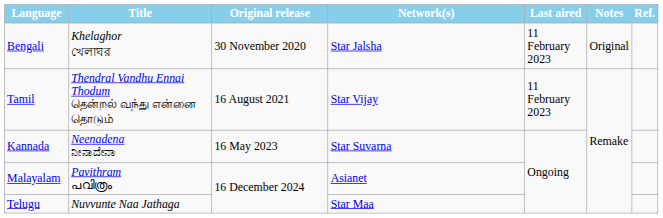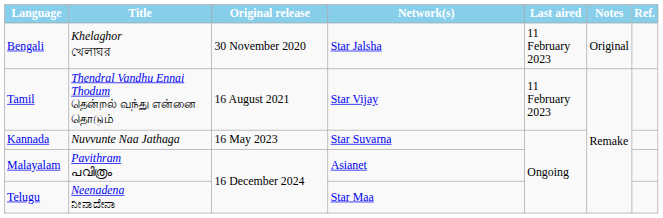 <table class="wikitable" style="width: 100%; margin-right: 0;">
 <tr style="color:white">
 <th style="background:#87CEEB; width:10%;">Language</th>
 <th style="background:#87CEEB; width:25%;">Title</th>
 <th style="background:#87CEEB; width:20%;">Original release</th>
 <th style="background:#87CEEB; width:35%;">Network(s)</th>
 <th style="background:#87CEEB; width:30%;">Last aired</th>
 <th style="background:#87CEEB; width:15%;">Notes</th>
 <th style="background:#87CEEB; width:15%;">Ref.</th>
 </tr>
 <tr>
 <td><a href='#'>Bengali</a></td>
 <td><em>Khelaghor</em> <br> খেলাঘর</td>
 <td>30 November 2020</td>
 <td><a href='#'>Star Jalsha</a></td>
 <td>11 February 2023</td>
 <td>Original</td>
 <td></td>
 </tr>
 <tr>
 <td><a href='#'>Tamil</a></td>
 <td><em><a href='#'>Thendral Vandhu Ennai Thodum</a></em> <br> தென்றல் வந்து என்னை தொடும்</td>
 <td>16 August 2021</td>
 <td><a href='#'>Star Vijay</a></td>
 <td>11 February 2023</td>
 <td Rowspan=4>Remake</td>
 <td></td>
 </tr>
 <tr>
 <td><a href='#'>Kannada</a></td>
-<td><em><a href='#'>Neenadena</a></em><br>ನೀನಾದೇನಾ</td>
+<td><em>Nuvvunte Naa Jathaga</em></td>
 <td>16 May 2023</td>
 <td><a href='#'>Star Suvarna</a></td>
 <td Rowspan=3>Ongoing</td>
 <td></td>
 </tr>
 <tr>
 <td><a href='#'>Malayalam</a></td>
 <td><em><a href='#'>Pavithram</a></em> <br>പവിത്രം</td>
 <td Rowspan=2>16 December 2024</td>
 <td><a href='#'>Asianet</a></td>
 <td></td>
 </tr>
 <tr>
 <td><a href='#'>Telugu</a></td>
-<td><em>Nuvvunte Naa Jathaga</em></td>
+<td><em><a href='#'>Neenadena</a></em><br>ನೀನಾದೇನಾ</td>
 <td><a href='#'>Star Maa</a></td>
 <td></td>
 </tr>
 </table>
